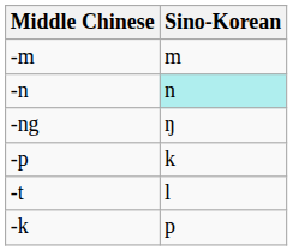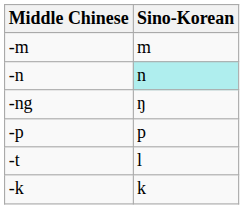 <table class="wikitable mw-collapsible">
 <tr>
 <th>Middle Chinese</th>
 <th>Sino-Korean</th>
 </tr>
 <tr>
 <td>-m</td>
 <td>m</td>
 </tr>
 <tr>
 <td>-n</td>
 <td style="background: paleturquoise;">n</td>
 </tr>
 <tr>
 <td>-ng</td>
 <td>ŋ</td>
 </tr>
 <tr>
 <td>-p</td>
-<td>k</td>
+<td>p</td>
 </tr>
 <tr>
 <td>-t</td>
 <td>l</td>
 </tr>
 <tr>
 <td>-k</td>
-<td>p</td>
+<td>k</td>
 </tr>
 </table>
